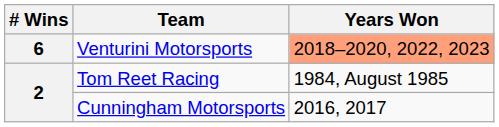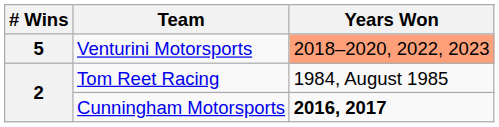 <table class="wikitable" style="font-size: 95%;">
 <tr>
 <th># Wins</th>
 <th>Team</th>
 <th>Years Won</th>
 </tr>
 <tr>
-<th>6</th>
+<th>5</th>
 <td><a href='#'>Venturini Motorsports</a></td>
 <td style="background: lightsalmon;">2018–2020, 2022, 2023</td>
 </tr>
 <tr>
 <th rowspan=2>2</th>
 <td><a href='#'>Tom Reet Racing</a></td>
 <td>1984, August 1985</td>
 </tr>
 <tr>
 <td><a href='#'>Cunningham Motorsports</a></td>
-<td>2016, 2017</td>
+<td><strong>2016, 2017</strong></td>
 </tr>
 </table>
